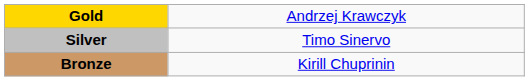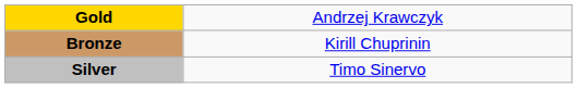 <table class="wikitable" style="text-align:center; " width="35%">
 <tr>
 <td bgcolor="gold"><strong>Gold</strong></td>
 <td><a href='#'>Andrzej Krawczyk</a><br>  <small><em></em></small></td>
 </tr>
 <tr>
+<td bgcolor="CC9966"><strong>Bronze</strong></td>
+<td><a href='#'>Kirill Chuprinin</a><br>  <small><em></em></small></td>
+</tr>
+<tr>
 <td bgcolor="silver"><strong>Silver</strong></td>
 <td><a href='#'>Timo Sinervo</a><br>  <small><em></em></small></td>
 </tr>
-<tr>
-<td bgcolor="CC9966"><strong>Bronze</strong></td>
-<td><a href='#'>Kirill Chuprinin</a><br>  <small><em></em></small></td>
-</tr>
 </table>
